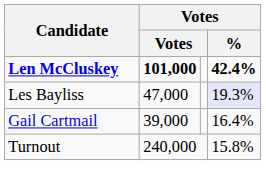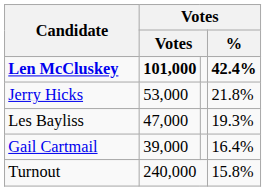 <table class="wikitable">
 <tr>
 <th rowspan="2" width="125">Candidate</th>
 <th colspan="3" width="75">Votes</th>
 </tr>
 <tr>
 <th colspan="2">Votes</th>
 <th>%</th>
 </tr>
 <tr>
 <td><strong><a href='#'>Len McCluskey</a></strong> </td>
 <td><strong>101,000</strong></td>
 <td align="center"></td>
 <td><strong>42.4%</strong></td>
 </tr>
 <tr>
+<td><a href='#'>Jerry Hicks</a></td>
+<td>53,000</td>
+<td align="center"></td>
+<td>21.8%</td>
+</tr>
+<tr>
 <td>Les Bayliss</td>
 <td>47,000</td>
 <td align="center"></td>
-<td style="background: lavender;">19.3%</td>
+<td>19.3%</td>
 </tr>
 <tr>
 <td><a href='#'>Gail Cartmail</a></td>
 <td>39,000</td>
 <td align="center"></td>
 <td>16.4%</td>
 </tr>
 <tr>
 <td>Turnout</td>
 <td colspan="2">240,000</td>
 <td>15.8%</td>
 </tr>
 </table>
